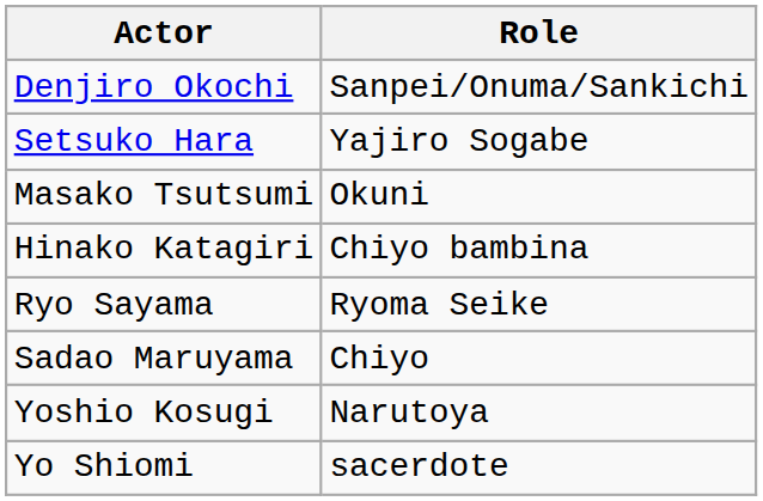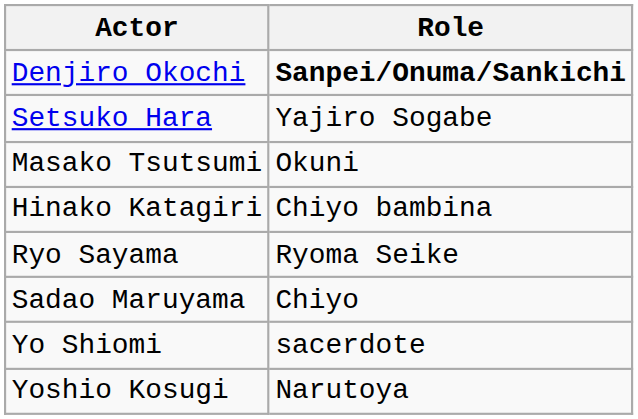 <table class="wikitable">
 <tr>
 <th>Actor</th>
 <th>Role</th>
 </tr>
 <tr>
 <td><a href='#'>Denjiro Okochi</a></td>
-<td>Sanpei/Onuma/Sankichi</td>
+<td><strong>Sanpei/Onuma/Sankichi</strong></td>
 </tr>
 <tr>
 <td><a href='#'>Setsuko Hara</a></td>
 <td>Yajiro Sogabe</td>
 </tr>
 <tr>
 <td>Masako Tsutsumi</td>
 <td>Okuni</td>
 </tr>
 <tr>
 <td>Hinako Katagiri</td>
 <td>Chiyo bambina</td>
 </tr>
 <tr>
 <td>Ryo Sayama</td>
 <td>Ryoma Seike</td>
 </tr>
 <tr>
 <td>Sadao Maruyama</td>
 <td>Chiyo</td>
 </tr>
 <tr>
+<td>Yo Shiomi</td>
+<td>sacerdote</td>
+</tr>
+<tr>
 <td>Yoshio Kosugi</td>
 <td>Narutoya</td>
 </tr>
-<tr>
-<td>Yo Shiomi</td>
-<td>sacerdote</td>
-</tr>
 </table>
